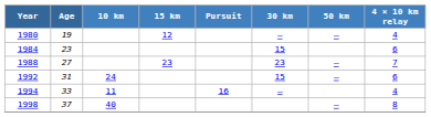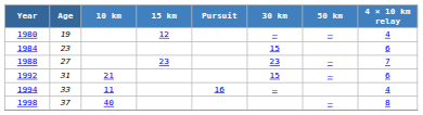 <table class="wikitable" style="font-size:95%; text-align:center; border:grey solid 1px; border-collapse:collapse; background:#ffffff;">
 <tr>
 <th style="background-color:#369; color:white; width:60px;"> Year </th>
 <th style="background-color:#369; color:white; width:40px;"> Age </th>
 <th style="background-color:#4180be; color:white; width:75px;"> 10 km </th>
 <th style="background-color:#4180be; color:white; width:75px;"> 15 km </th>
 <th style="background-color:#4180be; color:white; width:75px;"> Pursuit </th>
 <th style="background-color:#4180be; color:white; width:75px;"> 30 km </th>
 <th style="background-color:#4180be; color:white; width:75px;"> 50 km </th>
 <th style="background-color:#4180be; color:white; width:75px;"> 4 × 10 km <br> relay </th>
 </tr>
 <tr>
 <td><a href='#'>1980</a></td>
 <td><em>19</em></td>
 <td></td>
 <td><a href='#'>12</a></td>
 <td></td>
 <td><a href='#'>—</a></td>
 <td><a href='#'>—</a></td>
 <td><a href='#'>4</a></td>
 </tr>
 <tr>
 <td><a href='#'>1984</a></td>
 <td><em>23</em></td>
 <td></td>
 <td><a href='#'></a></td>
 <td></td>
 <td><a href='#'>15</a></td>
 <td><a href='#'></a></td>
 <td><a href='#'>6</a></td>
 </tr>
 <tr>
 <td><a href='#'>1988</a></td>
 <td><em>27</em></td>
 <td></td>
 <td><a href='#'>23</a></td>
 <td></td>
 <td><a href='#'>23</a></td>
 <td><a href='#'>—</a></td>
 <td><a href='#'>7</a></td>
 </tr>
 <tr>
 <td><a href='#'>1992</a></td>
 <td><em>31</em></td>
-<td><a href='#'>24</a></td>
+<td><a href='#'>21</a></td>
 <td></td>
 <td><a href='#'></a></td>
 <td><a href='#'>15</a></td>
 <td><a href='#'>—</a></td>
 <td><a href='#'>6</a></td>
 </tr>
 <tr>
 <td><a href='#'>1994</a></td>
 <td><em>33</em></td>
 <td><a href='#'>11</a></td>
 <td></td>
 <td><a href='#'>16</a></td>
 <td><a href='#'>—</a></td>
 <td><a href='#'></a></td>
 <td><a href='#'>4</a></td>
 </tr>
 <tr>
 <td><a href='#'>1998</a></td>
 <td><em>37</em></td>
 <td><a href='#'>40</a></td>
 <td></td>
 <td><a href='#'></a></td>
 <td><a href='#'></a></td>
 <td><a href='#'>—</a></td>
 <td><a href='#'>8</a></td>
 </tr>
 <tr>
 </tr>
 </table>
